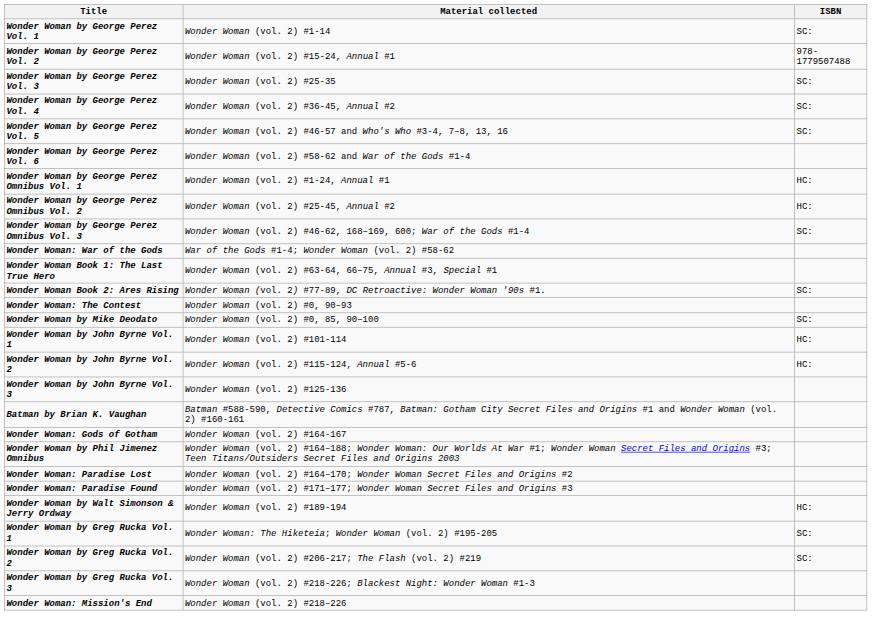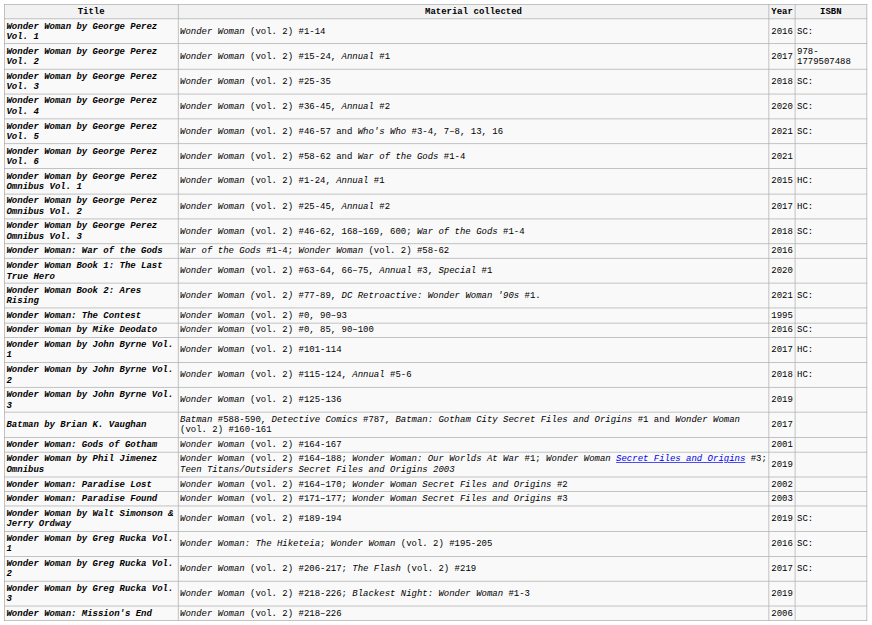 <table class="wikitable sortable">
 <tr>
 <th>Title</th>
 <th>Material collected</th>
+<th>Year</th>
 <th>ISBN</th>
 </tr>
 <tr>
 <td><strong><em>Wonder Woman by George Perez Vol. 1</em></strong></td>
 <td><em>Wonder Woman</em> (vol. 2) #1-14</td>
+<td>2016</td>
 <td>SC: </td>
 </tr>
 <tr>
 <td><strong><em>Wonder Woman by George Perez Vol. 2</em></strong></td>
 <td><em>Wonder Woman</em> (vol. 2) #15-24, <em>Annual</em> #1</td>
+<td>2017</td>
 <td>978-1779507488</td>
 </tr>
 <tr>
 <td><strong><em>Wonder Woman by George Perez Vol. 3</em></strong></td>
 <td><em>Wonder Woman</em> (vol. 2) #25-35</td>
+<td>2018</td>
 <td>SC: </td>
 </tr>
 <tr>
 <td><strong><em>Wonder Woman by George Perez Vol. 4</em></strong></td>
 <td><em>Wonder Woman</em> (vol. 2) #36-45, <em>Annual</em> #2</td>
+<td>2020</td>
 <td>SC: </td>
 </tr>
 <tr>
 <td><strong><em>Wonder Woman by George Perez Vol. 5</em></strong></td>
 <td><em>Wonder Woman</em> (vol. 2) #46-57 and <em>Who's Who</em> #3-4, 7–8, 13, 16</td>
+<td>2021</td>
 <td>SC: </td>
 </tr>
 <tr>
 <td><strong><em>Wonder Woman by George Perez Vol. 6</em></strong></td>
 <td><em>Wonder Woman</em> (vol. 2) #58-62 and <em>War of the Gods</em> #1-4</td>
+<td>2021</td>
 <td></td>
 </tr>
 <tr>
 <td><strong><em>Wonder Woman by George Perez Omnibus Vol. 1</em></strong></td>
 <td><em>Wonder Woman</em> (vol. 2) #1-24, <em>Annual</em> #1</td>
+<td>2015</td>
 <td>HC: </td>
 </tr>
 <tr>
 <td><strong><em>Wonder Woman by George Perez Omnibus Vol. 2</em></strong></td>
 <td><em>Wonder Woman</em> (vol. 2) #25-45, <em>Annual</em> #2</td>
+<td>2017</td>
 <td>HC: </td>
 </tr>
 <tr>
 <td><strong><em>Wonder Woman by George Perez Omnibus Vol. 3</em></strong></td>
 <td><em>Wonder Woman</em> (vol. 2) #46-62, 168–169, 600; <em>War of the Gods</em> #1-4</td>
+<td>2018</td>
 <td>SC: </td>
 </tr>
 <tr>
 <td><strong><em>Wonder Woman: War of the Gods</em></strong></td>
 <td><em>War of the Gods</em> #1-4; <em>Wonder Woman</em> (vol. 2) #58-62</td>
+<td>2016</td>
 <td></td>
 </tr>
 <tr>
 <td><strong><em>Wonder Woman Book 1: The Last True Hero</em></strong></td>
 <td><em>Wonder Woman</em> (vol. 2) #63-64, 66–75, <em>Annual</em> #3, <em>Special</em> #1</td>
+<td>2020</td>
 <td></td>
 </tr>
 <tr>
 <td><strong><em>Wonder Woman Book 2: Ares Rising</em></strong></td>
 <td><em>Wonder Woman (</em>vol. 2<em>)</em> #77-89, <em>DC Retroactive: Wonder Woman '90s</em> #1.</td>
+<td>2021</td>
 <td>SC: </td>
 </tr>
 <tr>
 <td><strong><em>Wonder Woman: The Contest</em></strong></td>
 <td><em>Wonder Woman</em> (vol. 2) #0, 90–93</td>
+<td>1995</td>
 <td></td>
 </tr>
 <tr>
 <td><strong><em>Wonder Woman by Mike Deodato</em></strong></td>
 <td><em>Wonder Woman</em> (vol. 2) #0, 85, 90–100</td>
+<td>2016</td>
 <td>SC: </td>
 </tr>
 <tr>
 <td><strong><em>Wonder Woman by John Byrne Vol. 1</em></strong></td>
 <td><em>Wonder Woman</em> (vol. 2) #101-114</td>
+<td>2017</td>
 <td>HC: </td>
 </tr>
 <tr>
 <td><strong><em>Wonder Woman by John Byrne Vol. 2</em></strong></td>
 <td><em>Wonder Woman</em> (vol. 2) #115-124, <em>Annual</em> #5-6</td>
+<td>2018</td>
 <td>HC: </td>
 </tr>
 <tr>
 <td><strong><em>Wonder Woman by John Byrne Vol. 3</em></strong></td>
 <td><em>Wonder Woman</em> (vol. 2) #125-136</td>
+<td>2019</td>
 <td></td>
 </tr>
 <tr>
 <td><strong><em>Batman by Brian K. Vaughan</em></strong></td>
 <td><em>Batman</em> #588-590, <em>Detective Comics</em> #787, <em>Batman: Gotham City Secret Files and Origins</em> #1 and <em>Wonder Woman</em> (vol. 2) #160-161</td>
+<td>2017</td>
 <td></td>
 </tr>
 <tr>
 <td><strong><em>Wonder Woman: Gods of Gotham</em></strong></td>
 <td><em>Wonder Woman</em> (vol. 2) #164-167</td>
+<td>2001</td>
 <td></td>
 </tr>
 <tr>
 <td><strong><em>Wonder Woman by Phil Jimenez Omnibus</em></strong></td>
 <td><em>Wonder Woman</em> (vol. 2) #164–188; <em>Wonder Woman: Our Worlds At War</em> #1; <em>Wonder Woman <a href='#'>Secret Files and Origins</a></em> #3; <em>Teen Titans/Outsiders Secret Files and Origins 2003</em></td>
+<td>2019</td>
 <td></td>
 </tr>
 <tr>
 <td><strong><em>Wonder Woman: Paradise Lost</em></strong></td>
 <td><em>Wonder Woman</em> (vol. 2) #164–170; <em>Wonder Woman Secret Files and Origins</em> #2</td>
+<td>2002</td>
 <td></td>
 </tr>
 <tr>
 <td><strong><em>Wonder Woman: Paradise Found</em></strong></td>
 <td><em>Wonder Woman</em> (vol. 2) #171–177; <em>Wonder Woman Secret Files and Origins</em> #3</td>
+<td>2003</td>
 <td></td>
 </tr>
 <tr>
 <td><strong><em>Wonder Woman by Walt Simonson & Jerry Ordway</em></strong></td>
 <td><em>Wonder Woman</em> (vol. 2) #189-194</td>
-<td>HC: </td>
+<td>2019</td>
+<td>SC: </td>
 </tr>
 <tr>
 <td><strong><em>Wonder Woman by Greg Rucka Vol. 1</em></strong></td>
 <td><em>Wonder Woman: The Hiketeia</em>; <em>Wonder Woman</em> (vol. 2) #195-205</td>
+<td>2016</td>
 <td>SC: </td>
 </tr>
 <tr>
 <td><strong><em>Wonder Woman by Greg Rucka Vol. 2</em></strong></td>
 <td><em>Wonder Woman</em> (vol. 2) #206-217; <em>The Flash</em> (vol. 2) #219</td>
+<td>2017</td>
 <td>SC: </td>
 </tr>
 <tr>
 <td><strong><em>Wonder Woman by Greg Rucka Vol. 3</em></strong></td>
 <td><em>Wonder Woman</em> (vol. 2) #218-226; <em>Blackest Night: Wonder Woman</em> #1-3</td>
+<td>2019</td>
 <td></td>
 </tr>
 <tr>
 <td><strong><em>Wonder Woman: Mission's End</em></strong></td>
 <td><em>Wonder Woman</em> (vol. 2) #218–226</td>
+<td>2006</td>
 <td></td>
 </tr>
 </table>
